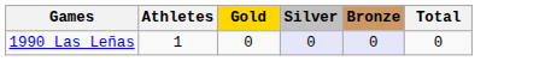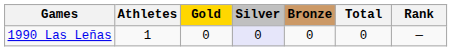 <table class="wikitable" style="text-align:center; font-size:90%;">
 <tr>
 <th>Games</th>
 <th>Athletes</th>
 <td style="background:gold; width:3.7em; font-weight:bold;">Gold</td>
 <td style="background:silver; width:3.7em; font-weight:bold;">Silver</td>
 <td style="background:#cc9966; width:3.7em; font-weight:bold;">Bronze</td>
 <th style="width:4em; font-weight:bold;">Total</th>
+<th style="width:4em; font-weight:bold;">Rank</th>
 </tr>
 <tr>
 <td align=left> <a href='#'>1990 Las Leñas</a></td>
 <td>1</td>
 <td>0</td>
 <td style="background: lavender;">0</td>
-<td style="background: lavender;">0</td>
 <td>0</td>
+<td>0</td>
+<td>—</td>
 </tr>
 </table>
